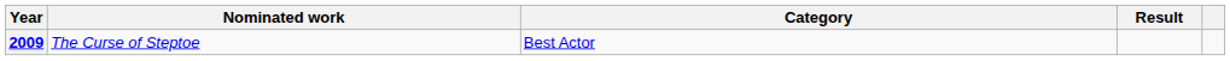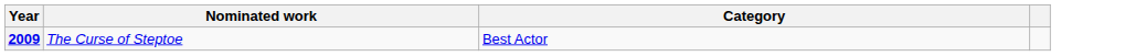 <table class=wikitable>
 <tr>
 <th scope="col" style="width:1em;">Year</th>
 <th scope="col" style="width:30em;">Nominated work</th>
 <th scope="col" style="width:38em;">Category</th>
-<th scope="col" style="width:5em;">Result</th>
 <th scope="col" style="width:1em;"></th>
 </tr>
 <tr>
 <th scope="row"><a href='#'>2009</a></th>
 <td><em><a href='#'>The Curse of Steptoe</a></em></td>
 <td><a href='#'>Best Actor</a></td>
-<td></td>
 <td style="text-align:center;"></td>
 </tr>
 </table>
